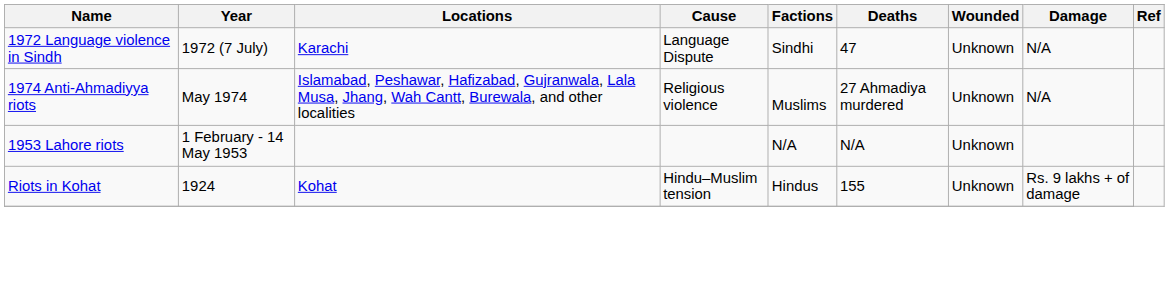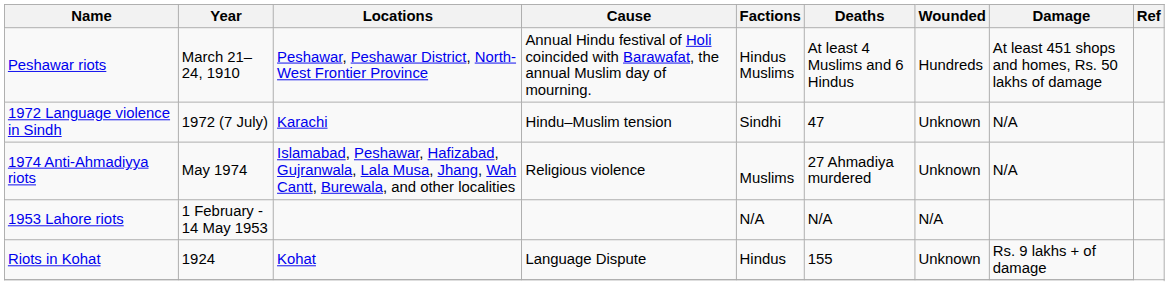 <table class="wikitable sortable">
 <tr>
 <th style="width:15%;">Name</th>
 <th>Year</th>
 <th>Locations</th>
 <th>Cause</th>
 <th>Factions</th>
 <th>Deaths</th>
 <th>Wounded</th>
 <th>Damage</th>
 <th>Ref</th>
 </tr>
 <tr>
+<td><a href='#'>Peshawar riots</a></td>
+<td>March 21–24, 1910</td>
+<td><a href='#'>Peshawar</a>, <a href='#'>Peshawar District</a>, <a href='#'>North-West Frontier Province</a></td>
+<td>Annual Hindu festival of <a href='#'>Holi</a> coincided with <a href='#'>Barawafat</a>, the annual Muslim day of mourning.</td>
+<td>Hindus <br> Muslims</td>
+<td>At least 4 Muslims and 6 Hindus</td>
+<td>Hundreds</td>
+<td>At least 451 shops and homes, Rs. 50 lakhs of damage</td>
+<td></td>
+</tr>
+<tr>
 <td><a href='#'>1972 Language violence in Sindh</a></td>
 <td>1972 (7 July)</td>
 <td><a href='#'>Karachi</a></td>
-<td>Language Dispute</td>
+<td>Hindu–Muslim tension</td>
 <td>Sindhi</td>
 <td>47</td>
 <td>Unknown</td>
 <td>N/A</td>
 <td></td>
 </tr>
 <tr>
 <td><a href='#'>1974 Anti-Ahmadiyya riots</a></td>
 <td>May 1974</td>
 <td><a href='#'>Islamabad</a>, <a href='#'>Peshawar</a>, <a href='#'>Hafizabad</a>, <a href='#'>Gujranwala</a>, <a href='#'>Lala Musa</a>, <a href='#'>Jhang</a>, <a href='#'>Wah Cantt</a>, <a href='#'>Burewala</a>, and other localities</td>
 <td>Religious violence</td>
 <td><br>Muslims</td>
 <td>27 Ahmadiya  murdered</td>
 <td>Unknown</td>
 <td>N/A</td>
 <td></td>
 </tr>
 <tr>
 <td><a href='#'>1953 Lahore riots</a></td>
 <td>1 February - 14 May 1953</td>
 <td></td>
 <td></td>
 <td>N/A</td>
 <td>N/A</td>
-<td>Unknown</td>
+<td>N/A</td>
 <td></td>
 <td></td>
 </tr>
 <tr>
 <td><a href='#'>Riots in Kohat</a></td>
 <td>1924</td>
 <td><a href='#'>Kohat</a></td>
-<td>Hindu–Muslim tension</td>
+<td>Language Dispute</td>
 <td>Hindus <br></td>
 <td>155</td>
 <td>Unknown</td>
 <td>Rs. 9 lakhs + of damage</td>
 </tr>
 <tr>
 </tr>
 </table>
